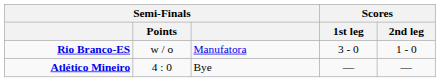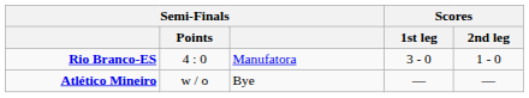 <table class="wikitable" style="text-align:center;">
 <tr>
 <th colspan=3>Semi-Finals</th>
 <th colspan=3>Scores</th>
 </tr>
 <tr>
 <th width="175"></th>
 <th width="75">Points</th>
 <th width="175"></th>
 <th width="75">1st leg</th>
 <th width="75">2nd leg</th>
 </tr>
 <tr>
 <td align=right><strong><a href='#'>Rio Branco-ES</a></strong></td>
-<td>w / o</td>
+<td>4 : 0</td>
 <td align=left><a href='#'>Manufatora</a></td>
 <td>3 - 0</td>
 <td>1 - 0</td>
 </tr>
 <tr>
 <td align=right><strong><a href='#'>Atlético Mineiro</a></strong></td>
-<td>4 : 0</td>
+<td>w / o</td>
 <td align=left>Bye</td>
 <td>—</td>
 <td>—</td>
 </tr>
 </table>
